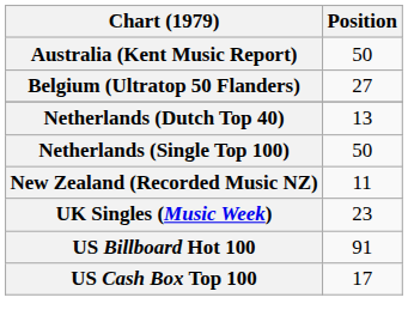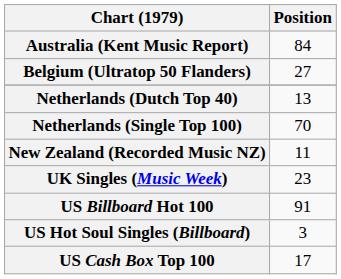 <table class="wikitable sortable plainrowheaders" style="text-align:center">
 <tr>
 <th scope="col">Chart (1979)</th>
 <th scope="col">Position</th>
 </tr>
 <tr>
 <th scope="row">Australia (Kent Music Report)</th>
-<td>50</td>
+<td>84</td>
 </tr>
 <tr>
 <th scope="row">Belgium (Ultratop 50 Flanders)</th>
 <td>27</td>
 </tr>
 <tr>
 </tr>
 <tr>
 <th scope="row">Netherlands (Dutch Top 40)</th>
 <td>13</td>
 </tr>
 <tr>
 <th scope="row">Netherlands (Single Top 100)</th>
-<td>50</td>
+<td>70</td>
 </tr>
 <tr>
 <th scope="row">New Zealand (Recorded Music NZ)</th>
 <td>11</td>
 </tr>
 <tr>
 <th scope="row">UK Singles (<em><a href='#'>Music Week</a></em>)</th>
 <td>23</td>
 </tr>
 <tr>
 <th scope="row">US <em>Billboard</em> Hot 100</th>
 <td>91</td>
 </tr>
 <tr>
+<th scope="row">US Hot Soul Singles (<em>Billboard</em>)</th>
+<td>3</td>
+</tr>
+<tr>
 <th scope="row">US <em>Cash Box</em> Top 100</th>
 <td>17</td>
 </tr>
 </table>
